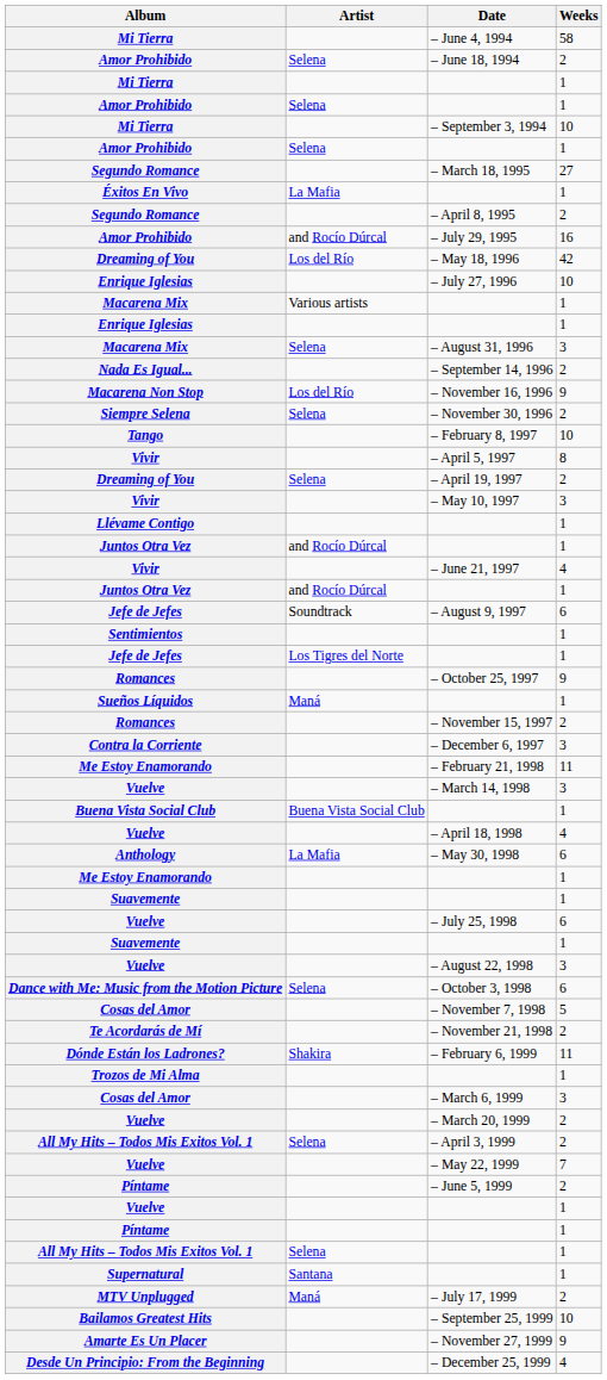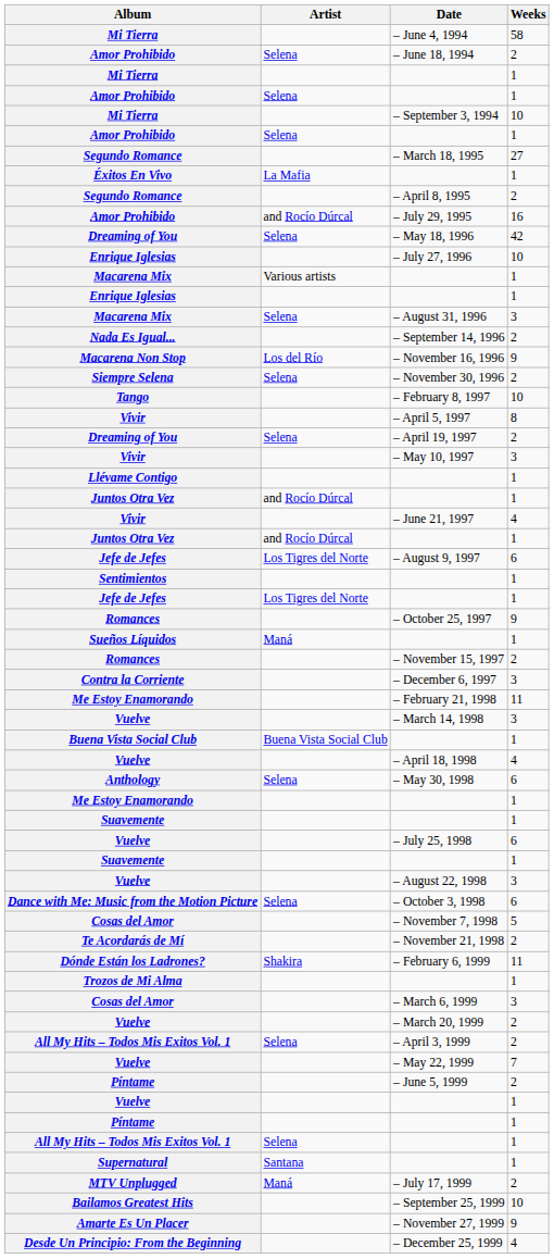 <table class="wikitable sortable plainrowheaders">
 <tr>
 <th scope="col">Album</th>
 <th scope="col">Artist</th>
 <th scope="col">Date</th>
 <th scope="col">Weeks</th>
 </tr>
 <tr>
 <th scope="row"><em><a href='#'>Mi Tierra</a></em></th>
 <td></td>
 <td> – June 4, 1994</td>
 <td>58</td>
 </tr>
 <tr>
 <th scope="row"><em><a href='#'>Amor Prohibido</a></em></th>
 <td><a href='#'>Selena</a></td>
 <td> – June 18, 1994</td>
 <td>2</td>
 </tr>
 <tr>
 <th scope="row"><em><a href='#'>Mi Tierra</a></em></th>
 <td></td>
 <td></td>
 <td>1</td>
 </tr>
 <tr>
 <th scope="row"><em><a href='#'>Amor Prohibido</a></em></th>
 <td><a href='#'>Selena</a></td>
 <td></td>
 <td>1</td>
 </tr>
 <tr>
 <th scope="row"><em><a href='#'>Mi Tierra</a></em></th>
 <td></td>
 <td> – September 3, 1994</td>
 <td>10</td>
 </tr>
 <tr>
 <th scope="row"><em><a href='#'>Amor Prohibido</a></em></th>
 <td><a href='#'>Selena</a></td>
 <td></td>
 <td>1</td>
 </tr>
 <tr>
 <th scope="row"><em><a href='#'>Segundo Romance</a></em></th>
 <td></td>
 <td> – March 18, 1995</td>
 <td>27</td>
 </tr>
 <tr>
 <th scope="row"><em><a href='#'>Éxitos En Vivo</a></em></th>
 <td><a href='#'>La Mafia</a></td>
 <td></td>
 <td>1</td>
 </tr>
 <tr>
 <th scope="row"><em><a href='#'>Segundo Romance</a></em></th>
 <td></td>
 <td> – April 8, 1995</td>
 <td>2</td>
 </tr>
 <tr>
 <th scope="row"><em><a href='#'>Amor Prohibido</a></em></th>
 <td> and <a href='#'>Rocío Dúrcal</a></td>
 <td> – July 29, 1995</td>
 <td>16</td>
 </tr>
 <tr>
 <th scope="row"><em><a href='#'>Dreaming of You</a></em></th>
-<td><a href='#'>Los del Río</a></td>
+<td><a href='#'>Selena</a></td>
 <td> – May 18, 1996</td>
 <td>42</td>
 </tr>
 <tr>
 <th scope="row"><em><a href='#'>Enrique Iglesias</a></em></th>
 <td></td>
 <td> – July 27, 1996</td>
 <td>10</td>
 </tr>
 <tr>
 <th scope="row"><em><a href='#'>Macarena Mix</a></em></th>
 <td>Various artists</td>
 <td></td>
 <td>1</td>
 </tr>
 <tr>
 <th scope="row"><em><a href='#'>Enrique Iglesias</a></em></th>
 <td></td>
 <td></td>
 <td>1</td>
 </tr>
 <tr>
 <th scope="row"><em><a href='#'>Macarena Mix</a></em></th>
 <td><a href='#'>Selena</a></td>
 <td> – August 31, 1996</td>
 <td>3</td>
 </tr>
 <tr>
 <th scope="row"><em><a href='#'>Nada Es Igual...</a></em></th>
 <td></td>
 <td> – September 14, 1996</td>
 <td>2</td>
 </tr>
 <tr>
 <th scope="row"><em><a href='#'>Macarena Non Stop</a></em></th>
 <td><a href='#'>Los del Río</a></td>
 <td> – November 16, 1996</td>
 <td>9</td>
 </tr>
 <tr>
 <th scope="row"><em><a href='#'>Siempre Selena</a></em></th>
 <td><a href='#'>Selena</a></td>
 <td> – November 30, 1996</td>
 <td>2</td>
 </tr>
 <tr>
 <th scope="row"><em><a href='#'>Tango</a></em></th>
 <td></td>
 <td> – February 8, 1997</td>
 <td>10</td>
 </tr>
 <tr>
 <th scope="row"><em><a href='#'>Vivir</a></em></th>
 <td></td>
 <td> – April 5, 1997</td>
 <td>8</td>
 </tr>
 <tr>
 <th scope="row"><em><a href='#'>Dreaming of You</a></em></th>
 <td><a href='#'>Selena</a></td>
 <td> – April 19, 1997</td>
 <td>2</td>
 </tr>
 <tr>
 <th scope="row"><em><a href='#'>Vivir</a></em></th>
 <td></td>
 <td> – May 10, 1997</td>
 <td>3</td>
 </tr>
 <tr>
 <th scope="row"><em><a href='#'>Llévame Contigo</a></em></th>
 <td></td>
 <td></td>
 <td>1</td>
 </tr>
 <tr>
 <th scope="row"><em><a href='#'>Juntos Otra Vez</a></em></th>
 <td> and <a href='#'>Rocío Dúrcal</a></td>
 <td></td>
 <td>1</td>
 </tr>
 <tr>
 <th scope="row"><em><a href='#'>Vivir</a></em></th>
 <td></td>
 <td> – June 21, 1997</td>
 <td>4</td>
 </tr>
 <tr>
 <th scope="row"><em><a href='#'>Juntos Otra Vez</a></em></th>
 <td> and <a href='#'>Rocío Dúrcal</a></td>
 <td></td>
 <td>1</td>
 </tr>
 <tr>
 <th scope="row"><em><a href='#'>Jefe de Jefes</a></em></th>
-<td>Soundtrack</td>
+<td><a href='#'>Los Tigres del Norte</a></td>
 <td> – August 9, 1997</td>
 <td>6</td>
 </tr>
 <tr>
 <th scope="row"><em><a href='#'>Sentimientos</a></em></th>
 <td></td>
 <td></td>
 <td>1</td>
 </tr>
 <tr>
 <th scope="row"><em><a href='#'>Jefe de Jefes</a></em></th>
 <td><a href='#'>Los Tigres del Norte</a></td>
 <td></td>
 <td>1</td>
 </tr>
 <tr>
 <th scope="row"><em><a href='#'>Romances</a></em></th>
 <td></td>
 <td> – October 25, 1997</td>
 <td>9</td>
 </tr>
 <tr>
 <th scope="row"><em><a href='#'>Sueños Líquidos</a></em></th>
 <td><a href='#'>Maná</a></td>
 <td></td>
 <td>1</td>
 </tr>
 <tr>
 <th scope="row"><em><a href='#'>Romances</a></em></th>
 <td></td>
 <td> – November 15, 1997</td>
 <td>2</td>
 </tr>
 <tr>
 <th scope="row"><em><a href='#'>Contra la Corriente</a></em></th>
 <td></td>
 <td> – December 6, 1997</td>
 <td>3</td>
 </tr>
 <tr>
 <th scope="row"><em><a href='#'>Me Estoy Enamorando</a></em></th>
 <td></td>
 <td> – February 21, 1998</td>
 <td>11</td>
 </tr>
 <tr>
 <th scope="row"><em><a href='#'>Vuelve</a></em></th>
 <td></td>
 <td> – March 14, 1998</td>
 <td>3</td>
 </tr>
 <tr>
 <th scope="row"><em><a href='#'>Buena Vista Social Club</a></em></th>
 <td><a href='#'>Buena Vista Social Club</a></td>
 <td></td>
 <td>1</td>
 </tr>
 <tr>
 <th scope="row"><em><a href='#'>Vuelve</a></em></th>
 <td></td>
 <td> – April 18, 1998</td>
 <td>4</td>
 </tr>
 <tr>
 <th scope="row"><em><a href='#'>Anthology</a></em></th>
-<td><a href='#'>La Mafia</a></td>
+<td><a href='#'>Selena</a></td>
 <td> – May 30, 1998</td>
 <td>6</td>
 </tr>
 <tr>
 <th scope="row"><em><a href='#'>Me Estoy Enamorando</a></em></th>
 <td></td>
 <td></td>
 <td>1</td>
 </tr>
 <tr>
 <th scope="row"><em><a href='#'>Suavemente</a></em></th>
 <td></td>
 <td></td>
 <td>1</td>
 </tr>
 <tr>
 <th scope="row"><em><a href='#'>Vuelve</a></em></th>
 <td></td>
 <td> – July 25, 1998</td>
 <td>6</td>
 </tr>
 <tr>
 <th scope="row"><em><a href='#'>Suavemente</a></em></th>
 <td></td>
 <td></td>
 <td>1</td>
 </tr>
 <tr>
 <th scope="row"><em><a href='#'>Vuelve</a></em></th>
 <td></td>
 <td> – August 22, 1998</td>
 <td>3</td>
 </tr>
 <tr>
 <th scope="row"><em><a href='#'>Dance with Me: Music from the Motion Picture</a></em></th>
 <td><a href='#'>Selena</a></td>
 <td> – October 3, 1998</td>
 <td>6</td>
 </tr>
 <tr>
 <th scope="row"><em><a href='#'>Cosas del Amor</a></em></th>
 <td></td>
 <td> – November 7, 1998</td>
 <td>5</td>
 </tr>
 <tr>
 <th scope="row"><em><a href='#'>Te Acordarás de Mí</a></em></th>
 <td></td>
 <td> – November 21, 1998</td>
 <td>2</td>
 </tr>
 <tr>
 <th scope="row"><em><a href='#'>Dónde Están los Ladrones?</a></em></th>
 <td><a href='#'>Shakira</a></td>
 <td> – February 6, 1999</td>
 <td>11</td>
 </tr>
 <tr>
 <th scope="row"><em><a href='#'>Trozos de Mi Alma</a></em></th>
 <td></td>
 <td></td>
 <td>1</td>
 </tr>
 <tr>
 <th scope="row"><em><a href='#'>Cosas del Amor</a></em></th>
 <td></td>
 <td> – March 6, 1999</td>
 <td>3</td>
 </tr>
 <tr>
 <th scope="row"><em><a href='#'>Vuelve</a></em></th>
 <td></td>
 <td> – March 20, 1999</td>
 <td>2</td>
 </tr>
 <tr>
 <th scope="row"><em><a href='#'>All My Hits – Todos Mis Exitos Vol. 1</a></em></th>
 <td><a href='#'>Selena</a></td>
 <td> – April 3, 1999</td>
 <td>2</td>
 </tr>
 <tr>
 <th scope="row"><em><a href='#'>Vuelve</a></em></th>
 <td></td>
 <td> – May 22, 1999</td>
 <td>7</td>
 </tr>
 <tr>
 <th scope="row"><em><a href='#'>Píntame</a></em></th>
 <td></td>
 <td> – June 5, 1999</td>
 <td>2</td>
 </tr>
 <tr>
 <th scope="row"><em><a href='#'>Vuelve</a></em></th>
 <td></td>
 <td></td>
 <td>1</td>
 </tr>
 <tr>
 <th scope="row"><em><a href='#'>Píntame</a></em></th>
 <td></td>
 <td></td>
 <td>1</td>
 </tr>
 <tr>
 <th scope="row"><em><a href='#'>All My Hits – Todos Mis Exitos Vol. 1</a></em></th>
 <td><a href='#'>Selena</a></td>
 <td></td>
 <td>1</td>
 </tr>
 <tr>
 <th scope="row"><em><a href='#'>Supernatural</a></em></th>
 <td><a href='#'>Santana</a></td>
 <td></td>
 <td>1</td>
 </tr>
 <tr>
 <th scope="row"><em><a href='#'>MTV Unplugged</a></em></th>
 <td><a href='#'>Maná</a></td>
 <td> – July 17, 1999</td>
 <td>2</td>
 </tr>
 <tr>
 <th scope="row"><em><a href='#'>Bailamos Greatest Hits</a></em></th>
 <td></td>
 <td> – September 25, 1999</td>
 <td>10</td>
 </tr>
 <tr>
 <th scope="row"><em><a href='#'>Amarte Es Un Placer</a></em></th>
 <td></td>
 <td> – November 27, 1999</td>
 <td>9</td>
 </tr>
 <tr>
 <th scope="row"><em><a href='#'>Desde Un Principio: From the Beginning</a></em></th>
 <td></td>
 <td> – December 25, 1999</td>
 <td>4</td>
 </tr>
 </table>
